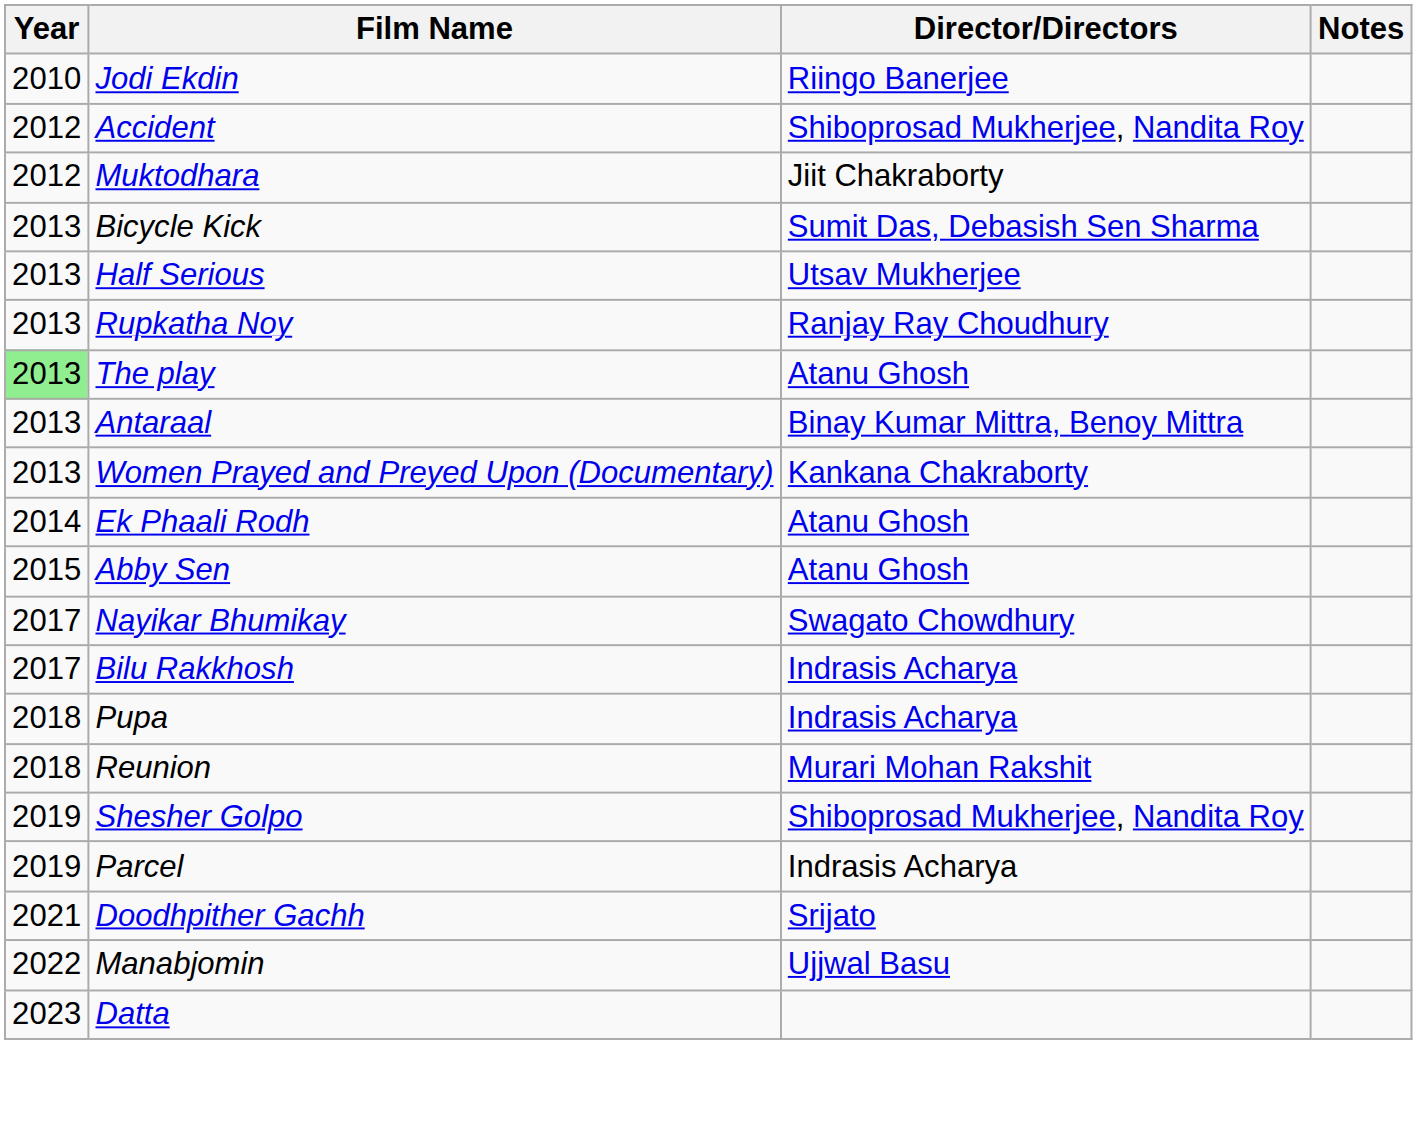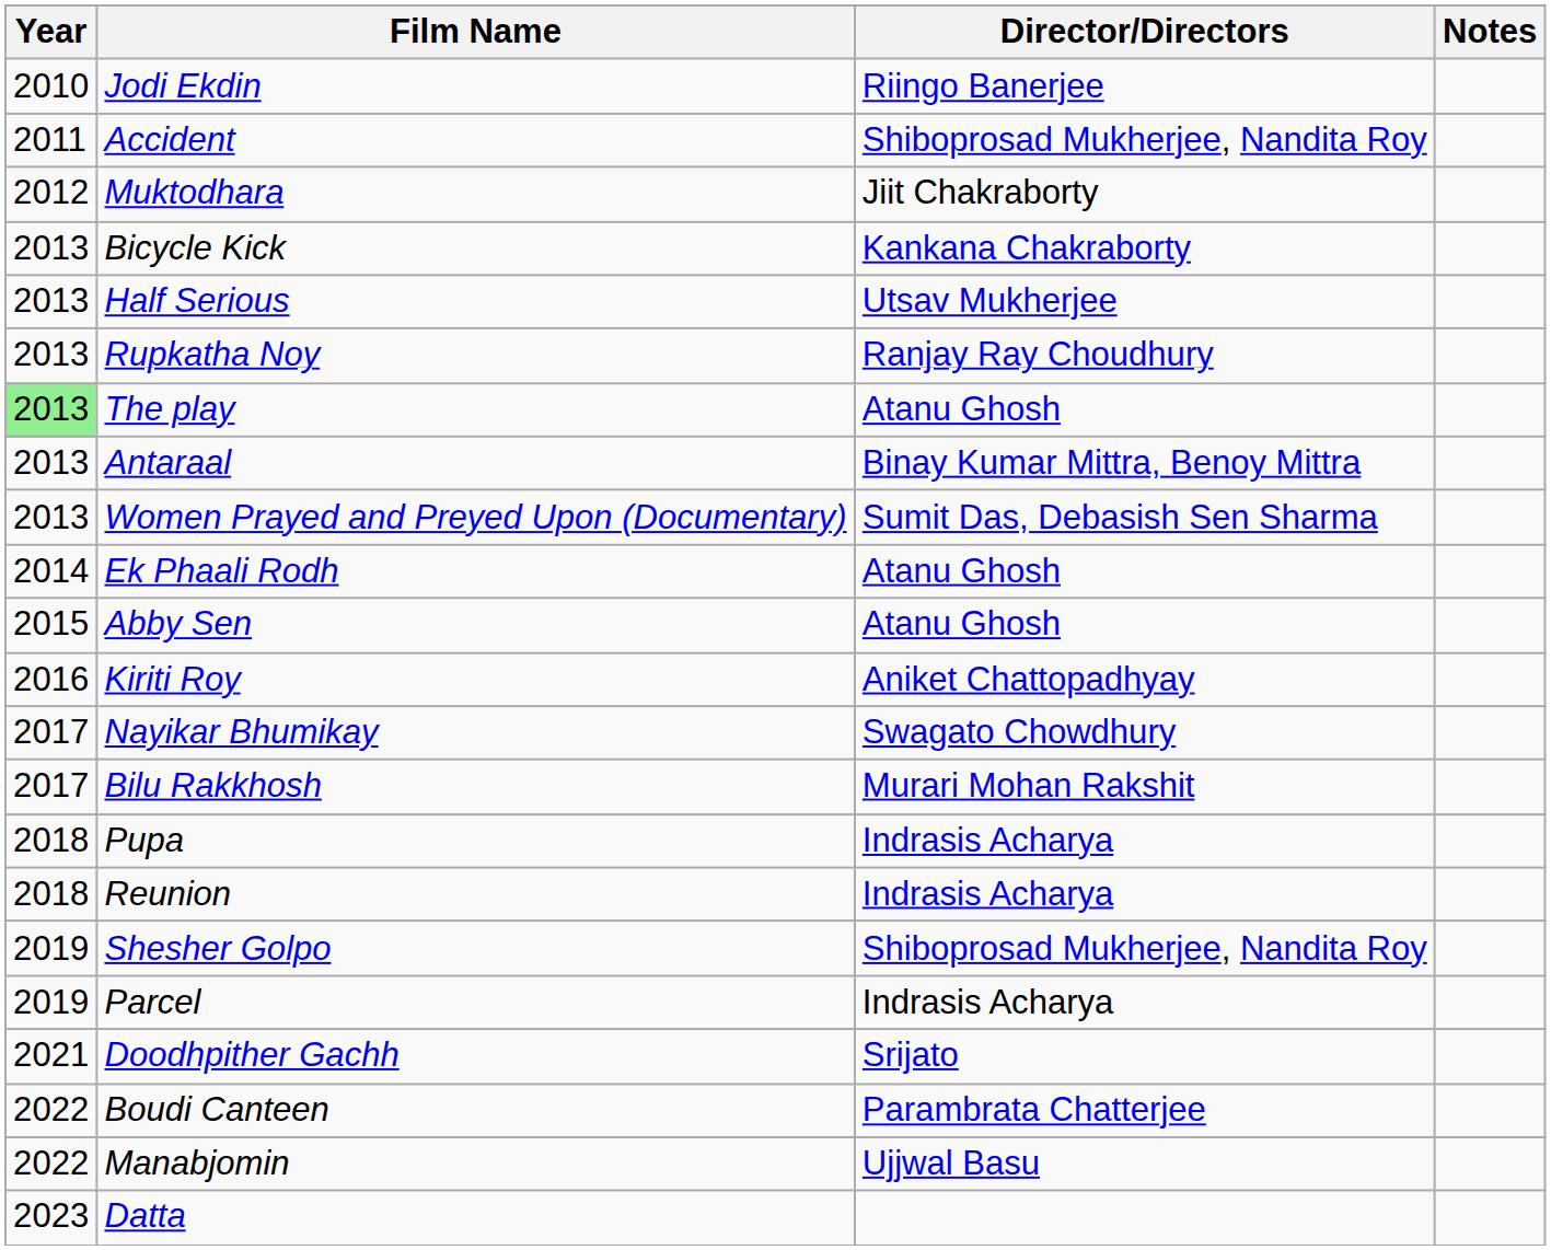 <table class="wikitable sortable">
 <tr>
 <th>Year</th>
 <th>Film Name</th>
 <th>Director/Directors</th>
 <th>Notes</th>
 </tr>
 <tr>
 <td>2010</td>
 <td><em><a href='#'>Jodi Ekdin</a></em></td>
 <td><a href='#'>Riingo Banerjee</a></td>
 <td></td>
 </tr>
 <tr>
-<td>2012</td>
+<td>2011</td>
 <td><em><a href='#'>Accident</a></em></td>
 <td><a href='#'>Shiboprosad Mukherjee</a>, <a href='#'>Nandita Roy</a></td>
 <td></td>
 </tr>
 <tr>
 <td>2012</td>
 <td><em><a href='#'>Muktodhara</a></em></td>
 <td>Jiit Chakraborty</td>
 <td></td>
 </tr>
 <tr>
 <td>2013</td>
 <td><em>Bicycle Kick</em></td>
-<td><a href='#'>Sumit Das, Debasish Sen Sharma</a></td>
+<td><a href='#'>Kankana Chakraborty</a></td>
 <td></td>
 </tr>
 <tr>
 <td>2013</td>
 <td><em><a href='#'>Half Serious</a></em></td>
 <td><a href='#'>Utsav Mukherjee</a></td>
 <td></td>
 </tr>
 <tr>
 <td>2013</td>
 <td><em><a href='#'>Rupkatha Noy</a></em></td>
 <td><a href='#'>Ranjay Ray Choudhury</a></td>
 <td></td>
 </tr>
 <tr>
 <td style="background: lightgreen;">2013</td>
 <td><em><a href='#'>The play</a></em></td>
 <td><a href='#'>Atanu Ghosh</a></td>
 <td></td>
 </tr>
 <tr>
 <td>2013</td>
 <td><em><a href='#'>Antaraal</a></em></td>
 <td><a href='#'>Binay Kumar Mittra, Benoy Mittra</a></td>
 <td></td>
 </tr>
 <tr>
 <td>2013</td>
 <td><em><a href='#'>Women Prayed and Preyed Upon (Documentary)</a></em></td>
-<td><a href='#'>Kankana Chakraborty</a></td>
+<td><a href='#'>Sumit Das, Debasish Sen Sharma</a></td>
 <td></td>
 </tr>
 <tr>
 <td>2014</td>
 <td><em><a href='#'>Ek Phaali Rodh</a></em></td>
 <td><a href='#'>Atanu Ghosh</a></td>
 <td></td>
 </tr>
 <tr>
 <td>2015</td>
 <td><em><a href='#'>Abby Sen</a></em></td>
 <td><a href='#'>Atanu Ghosh</a></td>
 <td></td>
 </tr>
 <tr>
+<td>2016</td>
+<td><em><a href='#'>Kiriti Roy</a></em></td>
+<td><a href='#'>Aniket Chattopadhyay</a></td>
+<td></td>
+</tr>
+<tr>
 <td>2017</td>
 <td><em><a href='#'>Nayikar Bhumikay</a></em></td>
 <td><a href='#'>Swagato Chowdhury</a></td>
 <td></td>
 </tr>
 <tr>
 <td>2017</td>
 <td><em><a href='#'>Bilu Rakkhosh</a></em></td>
-<td><a href='#'>Indrasis Acharya</a></td>
+<td><a href='#'>Murari Mohan Rakshit</a></td>
 <td></td>
 </tr>
 <tr>
 <td>2018</td>
 <td><em>Pupa</em></td>
 <td><a href='#'>Indrasis Acharya</a></td>
 <td></td>
 </tr>
 <tr>
 <td>2018</td>
 <td><em>Reunion</em></td>
-<td><a href='#'>Murari Mohan Rakshit</a></td>
+<td><a href='#'>Indrasis Acharya</a></td>
 <td></td>
 </tr>
 <tr>
 <td>2019</td>
 <td><em><a href='#'>Shesher Golpo</a></em></td>
 <td><a href='#'>Shiboprosad Mukherjee</a>, <a href='#'>Nandita Roy</a></td>
 <td></td>
 </tr>
 <tr>
 <td>2019</td>
 <td><em>Parcel</em></td>
 <td>Indrasis Acharya</td>
 <td></td>
 </tr>
 <tr>
 <td>2021</td>
 <td><em><a href='#'>Doodhpither Gachh</a></em></td>
 <td><a href='#'>Srijato</a></td>
 <td></td>
 </tr>
 <tr>
 <td>2022</td>
+<td><em>Boudi Canteen</em></td>
+<td><a href='#'>Parambrata Chatterjee</a></td>
+<td></td>
+</tr>
+<tr>
+<td>2022</td>
 <td><em>Manabjomin</em></td>
 <td><a href='#'>Ujjwal Basu</a></td>
 <td></td>
 </tr>
 <tr>
 <td>2023</td>
 <td><em><a href='#'>Datta</a></em></td>
 <td></td>
 <td></td>
 </tr>
 </table>
